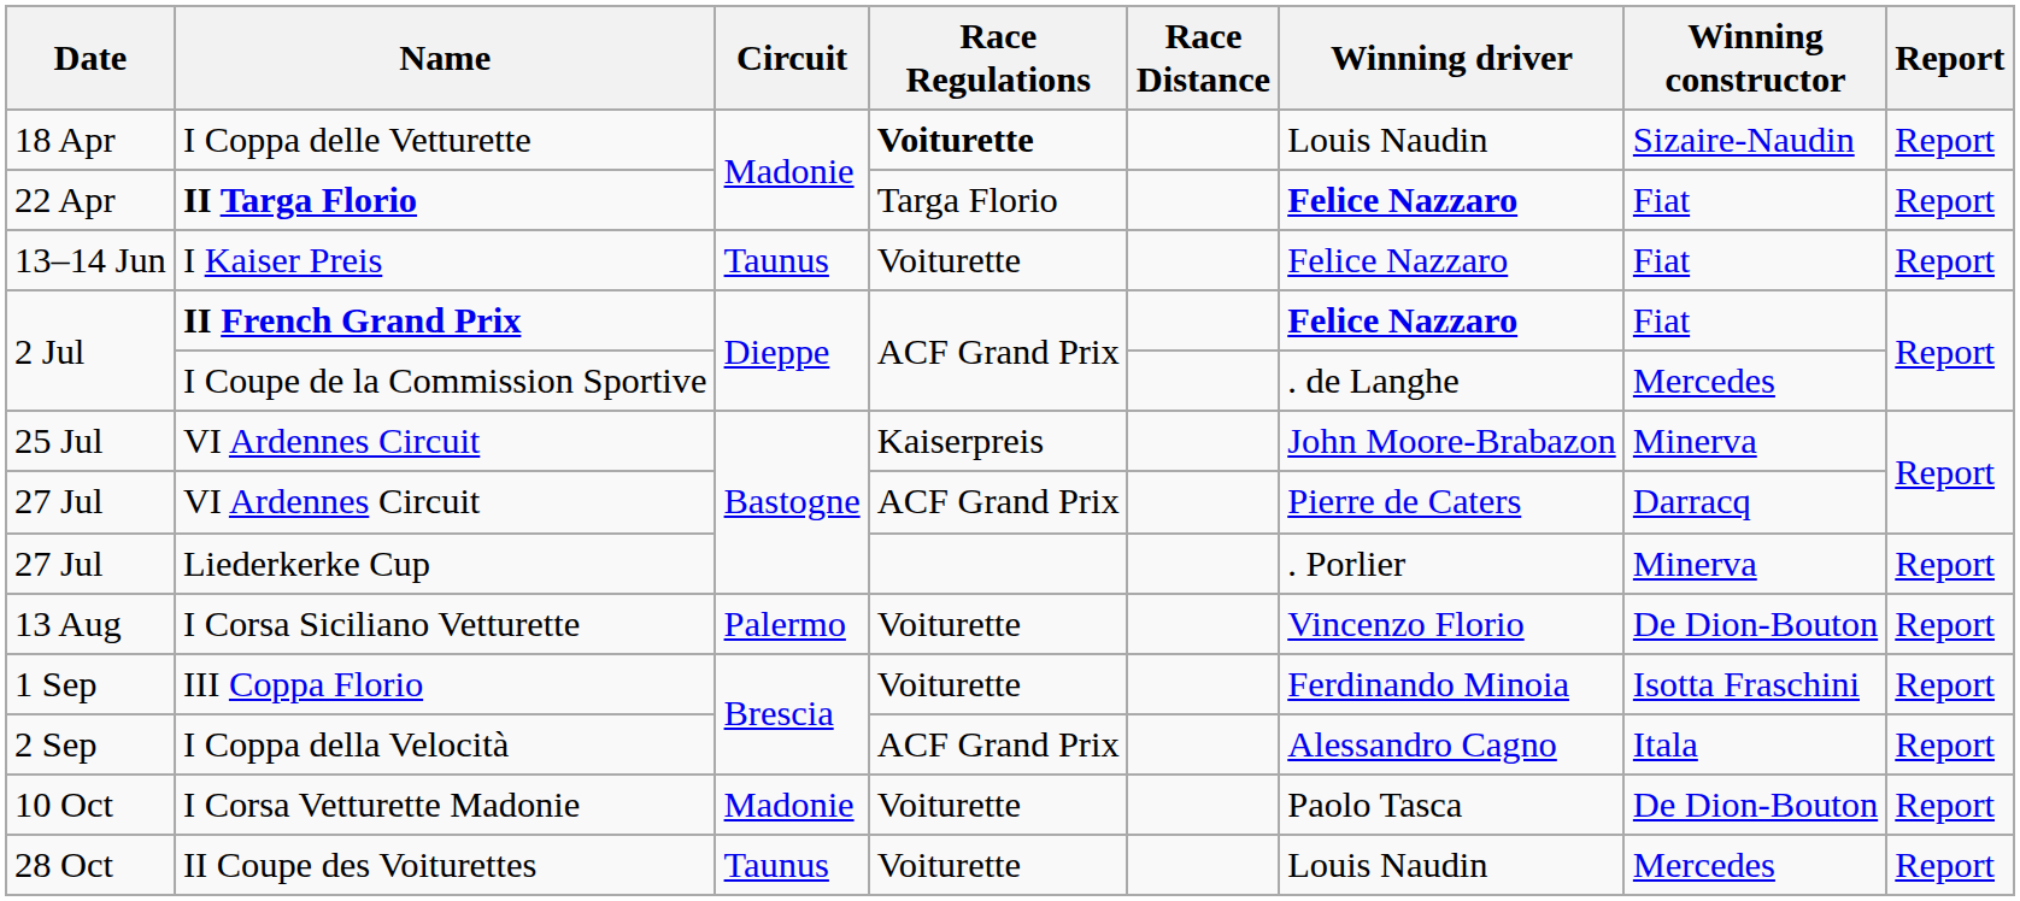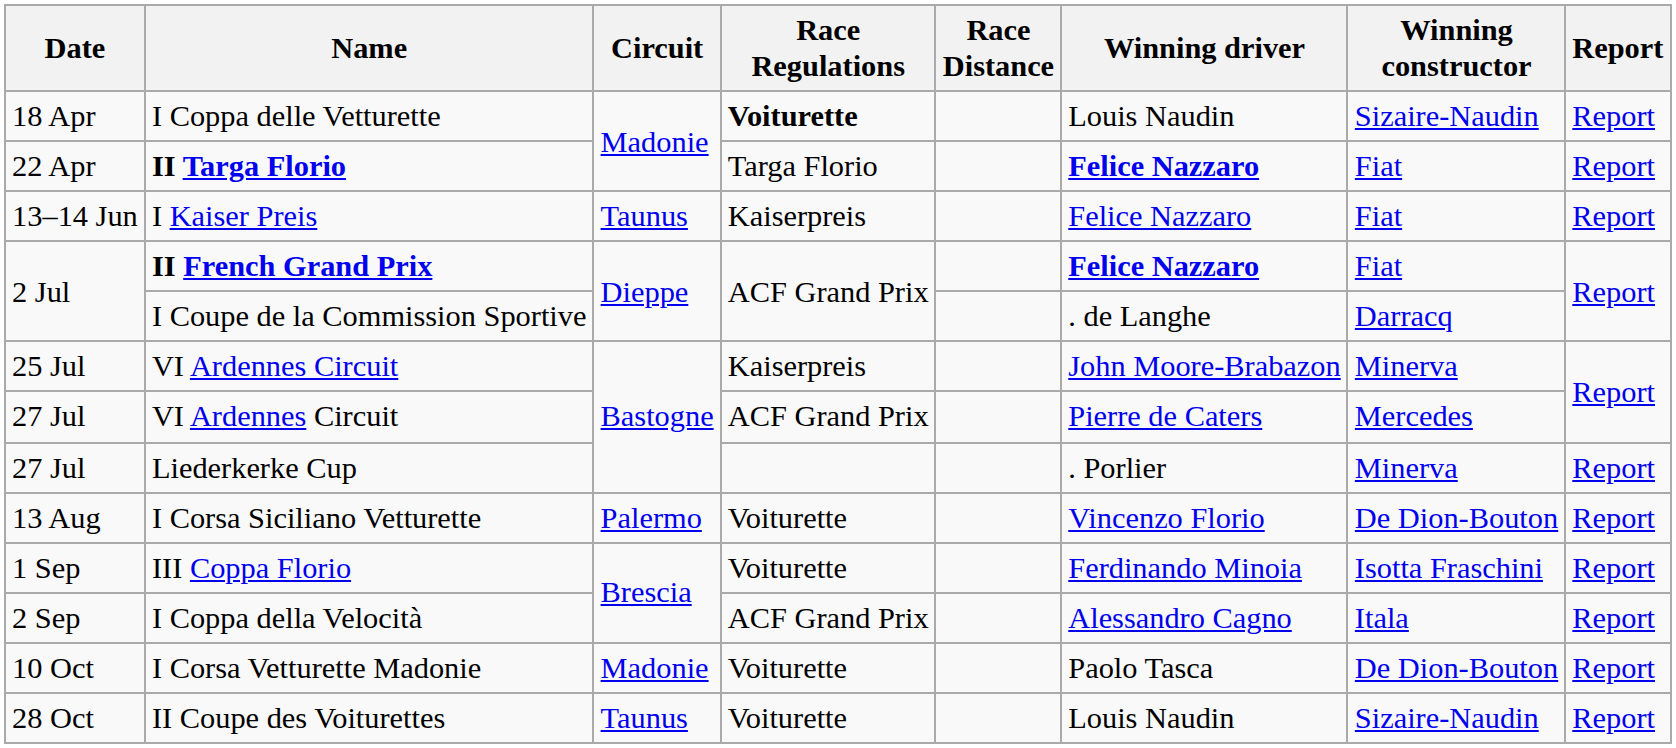 <table class="wikitable" style="font-size:95%">
 <tr>
 <th>Date</th>
 <th>Name</th>
 <th>Circuit</th>
 <th>Race<br>Regulations</th>
 <th>Race<br>Distance</th>
 <th>Winning driver</th>
 <th>Winning<br>constructor</th>
 <th>Report</th>
 </tr>
 <tr>
 <td>18 Apr</td>
 <td> I Coppa delle Vetturette</td>
 <td rowspan=2><a href='#'>Madonie</a></td>
 <td><strong>Voiturette</strong></td>
 <td></td>
 <td> Louis Naudin</td>
 <td><a href='#'>Sizaire-Naudin</a></td>
 <td><a href='#'>Report</a></td>
 </tr>
 <tr>
 <td>22 Apr</td>
 <td> <strong>II <a href='#'>Targa Florio</a></strong></td>
 <td>Targa Florio</td>
 <td></td>
 <td> <strong><a href='#'>Felice Nazzaro</a></strong></td>
 <td><a href='#'>Fiat</a></td>
 <td><a href='#'>Report</a></td>
 </tr>
 <tr>
 <td>13–14 Jun</td>
 <td> I <a href='#'>Kaiser Preis</a></td>
 <td><a href='#'>Taunus</a></td>
-<td>Voiturette</td>
+<td>Kaiserpreis</td>
 <td></td>
 <td> <a href='#'>Felice Nazzaro</a></td>
 <td><a href='#'>Fiat</a></td>
 <td><a href='#'>Report</a></td>
 </tr>
 <tr>
 <td rowspan=2>2 Jul</td>
 <td> <strong>II <a href='#'>French Grand Prix</a></strong></td>
 <td rowspan=2><a href='#'>Dieppe</a></td>
 <td rowspan=2>ACF Grand Prix</td>
 <td></td>
 <td> <strong><a href='#'>Felice Nazzaro</a></strong></td>
 <td><a href='#'>Fiat</a></td>
 <td rowspan=2><a href='#'>Report</a></td>
 </tr>
 <tr>
 <td> I Coupe de la Commission Sportive</td>
 <td></td>
 <td>. de Langhe</td>
-<td><a href='#'>Mercedes</a></td>
+<td><a href='#'>Darracq</a></td>
 </tr>
 <tr>
 <td>25 Jul</td>
 <td> VI <a href='#'>Ardennes Circuit</a></td>
 <td rowspan=3><a href='#'>Bastogne</a></td>
 <td>Kaiserpreis</td>
 <td></td>
 <td> <a href='#'>John Moore-Brabazon</a></td>
 <td><a href='#'>Minerva</a></td>
 <td rowspan=2><a href='#'>Report</a></td>
 </tr>
 <tr>
 <td>27 Jul</td>
 <td> VI <a href='#'>Ardennes</a> Circuit</td>
 <td>ACF Grand Prix</td>
 <td></td>
 <td> <a href='#'>Pierre de Caters</a></td>
-<td><a href='#'>Darracq</a></td>
+<td><a href='#'>Mercedes</a></td>
 </tr>
 <tr>
 <td>27 Jul</td>
 <td> Liederkerke Cup</td>
 <td></td>
 <td></td>
 <td>. Porlier</td>
 <td><a href='#'>Minerva</a></td>
 <td><a href='#'>Report</a></td>
 </tr>
 <tr>
 <td>13 Aug</td>
 <td> I Corsa Siciliano Vetturette</td>
 <td><a href='#'>Palermo</a></td>
 <td>Voiturette</td>
 <td></td>
 <td> <a href='#'>Vincenzo Florio</a></td>
 <td><a href='#'>De Dion-Bouton</a></td>
 <td><a href='#'>Report</a></td>
 </tr>
 <tr>
 <td>1 Sep</td>
 <td> III <a href='#'>Coppa Florio</a></td>
 <td rowspan=2><a href='#'>Brescia</a></td>
 <td>Voiturette</td>
 <td></td>
 <td> <a href='#'>Ferdinando Minoia</a></td>
 <td><a href='#'>Isotta Fraschini</a></td>
 <td><a href='#'>Report</a></td>
 </tr>
 <tr>
 <td>2 Sep</td>
 <td> I Coppa della Velocità</td>
 <td>ACF Grand Prix</td>
 <td></td>
 <td> <a href='#'>Alessandro Cagno</a></td>
 <td><a href='#'>Itala</a></td>
 <td><a href='#'>Report</a></td>
 </tr>
 <tr>
 <td>10 Oct</td>
 <td> I Corsa Vetturette Madonie</td>
 <td><a href='#'>Madonie</a></td>
 <td>Voiturette</td>
 <td></td>
 <td>Paolo Tasca</td>
 <td><a href='#'>De Dion-Bouton</a></td>
 <td><a href='#'>Report</a></td>
 </tr>
 <tr>
 <td>28 Oct</td>
 <td> II Coupe des Voiturettes</td>
 <td><a href='#'>Taunus</a></td>
 <td>Voiturette</td>
 <td></td>
 <td> Louis Naudin</td>
-<td><a href='#'>Mercedes</a></td>
+<td><a href='#'>Sizaire-Naudin</a></td>
 <td><a href='#'>Report</a></td>
 </tr>
 </table>
